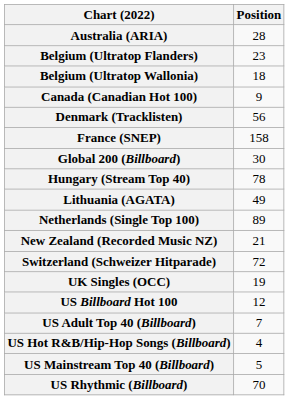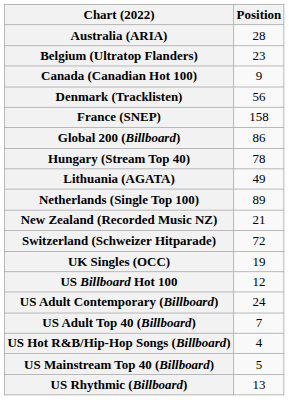 <table class="wikitable sortable plainrowheaders" style="text-align:center">
 <tr>
 <th scope="col">Chart (2022)</th>
 <th scope="col">Position</th>
 </tr>
 <tr>
 <th scope="row">Australia (ARIA)</th>
 <td>28</td>
 </tr>
 <tr>
 <th scope="row">Belgium (Ultratop Flanders)</th>
 <td>23</td>
-</tr>
-<tr>
-<th scope="row">Belgium (Ultratop Wallonia)</th>
-<td>18</td>
 </tr>
 <tr>
 <th scope="row">Canada (Canadian Hot 100)</th>
 <td>9</td>
 </tr>
 <tr>
 <th scope="row">Denmark (Tracklisten)</th>
 <td>56</td>
 </tr>
 <tr>
 <th scope="row">France (SNEP)</th>
 <td>158</td>
 </tr>
 <tr>
 <th scope="row">Global 200 (<em>Billboard</em>)</th>
-<td>30</td>
+<td>86</td>
 </tr>
 <tr>
 <th scope="row">Hungary (Stream Top 40)</th>
 <td>78</td>
 </tr>
 <tr>
 <th scope="row">Lithuania (AGATA)</th>
 <td>49</td>
 </tr>
 <tr>
 <th scope="row">Netherlands (Single Top 100)</th>
 <td>89</td>
 </tr>
 <tr>
 <th scope="row">New Zealand (Recorded Music NZ)</th>
 <td>21</td>
 </tr>
 <tr>
 <th scope="row">Switzerland (Schweizer Hitparade)</th>
 <td>72</td>
 </tr>
 <tr>
 <th scope="row">UK Singles (OCC)</th>
 <td>19</td>
 </tr>
 <tr>
 <th scope="row">US <em>Billboard</em> Hot 100</th>
 <td>12</td>
 </tr>
 <tr>
+<th scope="row">US Adult Contemporary (<em>Billboard</em>)</th>
+<td>24</td>
+</tr>
+<tr>
 <th scope="row">US Adult Top 40 (<em>Billboard</em>)</th>
 <td>7</td>
 </tr>
 <tr>
 <th scope="row">US Hot R&B/Hip-Hop Songs (<em>Billboard</em>)</th>
 <td>4</td>
 </tr>
 <tr>
 <th scope="row">US Mainstream Top 40 (<em>Billboard</em>)</th>
 <td>5</td>
 </tr>
 <tr>
 <th scope="row">US Rhythmic (<em>Billboard</em>)</th>
-<td>70</td>
+<td>13</td>
 </tr>
 </table>
